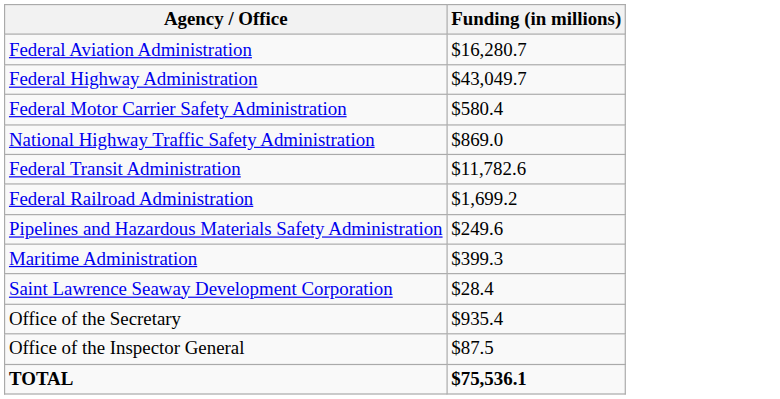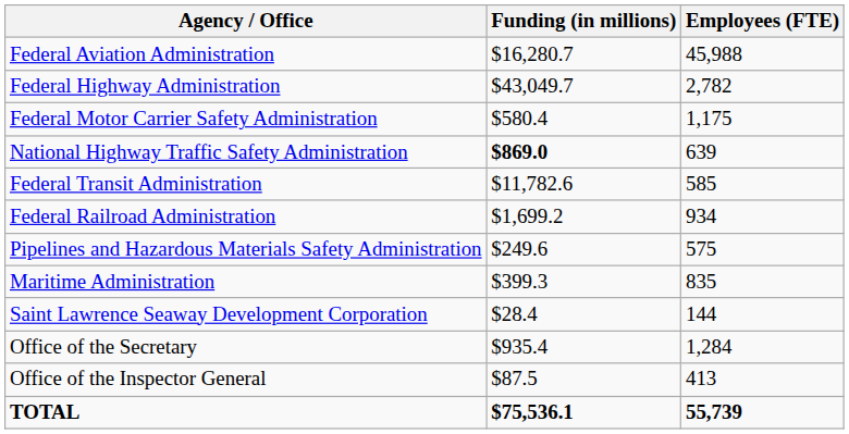 <table class="wikitable">
 <tr>
 <th>Agency / Office</th>
 <th>Funding (in millions)</th>
+<th>Employees (FTE)</th>
 </tr>
 <tr>
 <td><a href='#'>Federal Aviation Administration</a></td>
 <td>$16,280.7</td>
+<td>45,988</td>
 </tr>
 <tr>
 <td><a href='#'>Federal Highway Administration</a></td>
 <td>$43,049.7</td>
+<td>2,782</td>
 </tr>
 <tr>
 <td><a href='#'>Federal Motor Carrier Safety Administration</a></td>
 <td>$580.4</td>
+<td>1,175</td>
 </tr>
 <tr>
 <td><a href='#'>National Highway Traffic Safety Administration</a></td>
-<td>$869.0</td>
+<td><strong>$869.0</strong></td>
+<td>639</td>
 </tr>
 <tr>
 <td><a href='#'>Federal Transit Administration</a></td>
 <td>$11,782.6</td>
+<td>585</td>
 </tr>
 <tr>
 <td><a href='#'>Federal Railroad Administration</a></td>
 <td>$1,699.2</td>
+<td>934</td>
 </tr>
 <tr>
 <td><a href='#'>Pipelines and Hazardous Materials Safety Administration</a></td>
 <td>$249.6</td>
+<td>575</td>
 </tr>
 <tr>
 <td><a href='#'>Maritime Administration</a></td>
 <td>$399.3</td>
+<td>835</td>
 </tr>
 <tr>
 <td><a href='#'>Saint Lawrence Seaway Development Corporation</a></td>
 <td>$28.4</td>
+<td>144</td>
 </tr>
 <tr>
 <td>Office of the Secretary</td>
 <td>$935.4</td>
+<td>1,284</td>
 </tr>
 <tr>
 <td>Office of the Inspector General</td>
 <td>$87.5</td>
+<td>413</td>
 </tr>
 <tr>
 <td><strong>TOTAL</strong></td>
 <td><strong>$75,536.1</strong></td>
+<td><strong>55,739</strong></td>
 </tr>
 </table>
